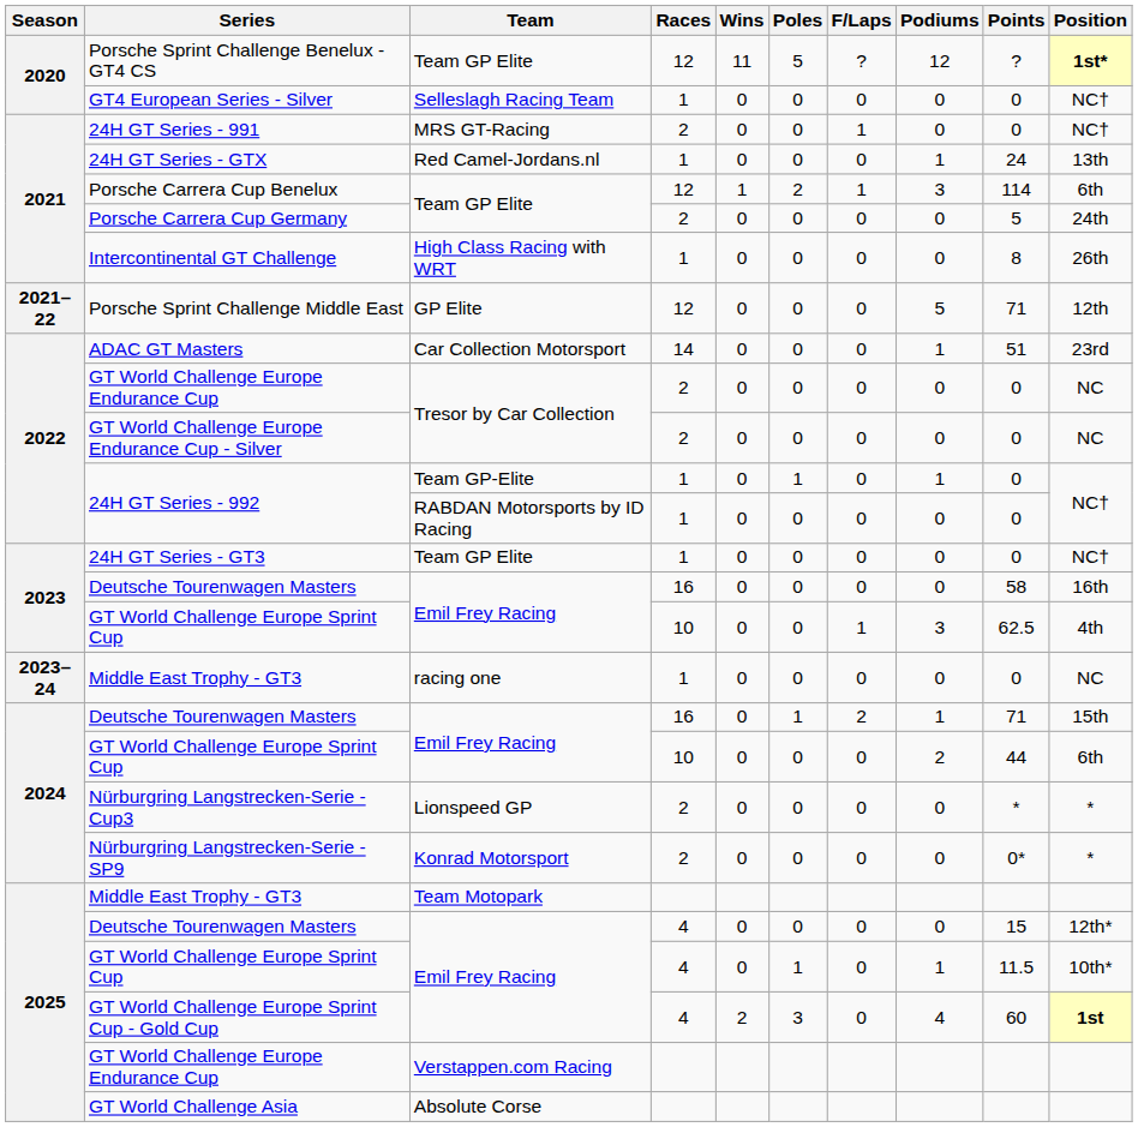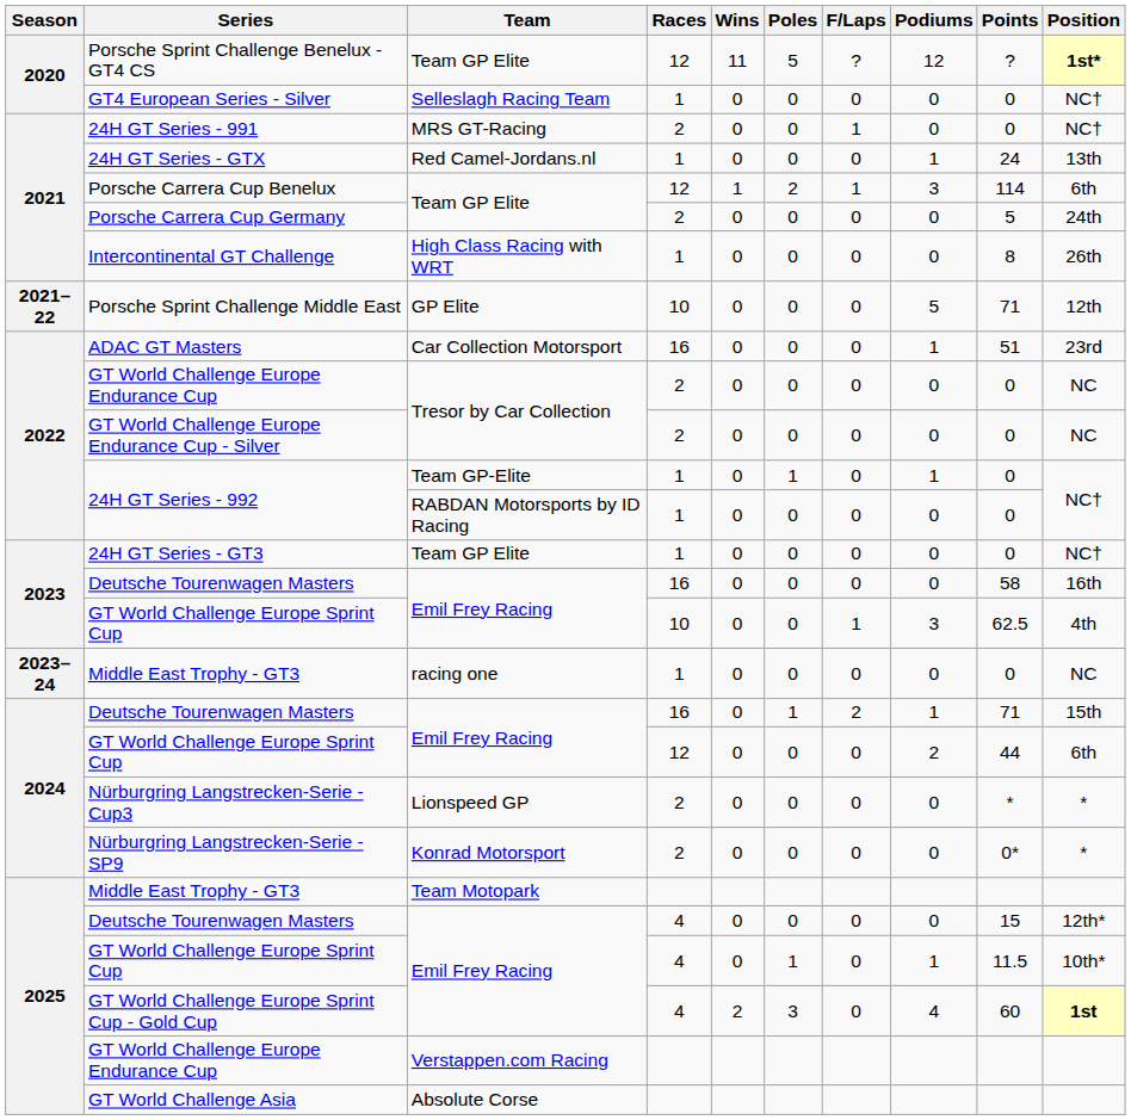 <table class="wikitable" style="font-size: 90%; text-align:center">
 <tr>
 <th>Season</th>
 <th>Series</th>
 <th>Team</th>
 <th>Races</th>
 <th>Wins</th>
 <th>Poles</th>
 <th>F/Laps</th>
 <th>Podiums</th>
 <th>Points</th>
 <th>Position</th>
 </tr>
 <tr>
 <th rowspan="2">2020</th>
 <td align="left">Porsche Sprint Challenge Benelux - GT4 CS</td>
 <td align="left">Team GP Elite</td>
 <td>12</td>
 <td>11</td>
 <td>5</td>
 <td>?</td>
 <td>12</td>
 <td>?</td>
 <td style="background:#FFFFBF;"><strong>1st*</strong></td>
 </tr>
 <tr>
 <td align="left"><a href='#'>GT4 European Series - Silver</a></td>
 <td align="left"><a href='#'>Selleslagh Racing Team</a></td>
 <td>1</td>
 <td>0</td>
 <td>0</td>
 <td>0</td>
 <td>0</td>
 <td>0</td>
 <td>NC†</td>
 </tr>
 <tr>
 <th rowspan="5">2021</th>
 <td align="left"><a href='#'>24H GT Series - 991</a></td>
 <td align="left">MRS GT-Racing</td>
 <td>2</td>
 <td>0</td>
 <td>0</td>
 <td>1</td>
 <td>0</td>
 <td>0</td>
 <td>NC†</td>
 </tr>
 <tr>
 <td align="left"><a href='#'>24H GT Series - GTX</a></td>
 <td align="left">Red Camel-Jordans.nl</td>
 <td>1</td>
 <td>0</td>
 <td>0</td>
 <td>0</td>
 <td>1</td>
 <td>24</td>
 <td>13th</td>
 </tr>
 <tr>
 <td align="left">Porsche Carrera Cup Benelux</td>
 <td rowspan="2"  align="left">Team GP Elite</td>
 <td>12</td>
 <td>1</td>
 <td>2</td>
 <td>1</td>
 <td>3</td>
 <td>114</td>
 <td>6th</td>
 </tr>
 <tr>
 <td align="left"><a href='#'>Porsche Carrera Cup Germany</a></td>
 <td>2</td>
 <td>0</td>
 <td>0</td>
 <td>0</td>
 <td>0</td>
 <td>5</td>
 <td>24th</td>
 </tr>
 <tr>
 <td align="left"><a href='#'>Intercontinental GT Challenge</a></td>
 <td align="left"><a href='#'>High Class Racing</a> with <a href='#'>WRT</a></td>
 <td>1</td>
 <td>0</td>
 <td>0</td>
 <td>0</td>
 <td>0</td>
 <td>8</td>
 <td>26th</td>
 </tr>
 <tr>
 <th>2021–22</th>
 <td align="left">Porsche Sprint Challenge Middle East</td>
 <td align="left">GP Elite</td>
-<td>12</td>
+<td>10</td>
 <td>0</td>
 <td>0</td>
 <td>0</td>
 <td>5</td>
 <td>71</td>
 <td>12th</td>
 </tr>
 <tr>
 <th rowspan="5">2022</th>
 <td align="left"><a href='#'>ADAC GT Masters</a></td>
 <td align="left">Car Collection Motorsport</td>
-<td>14</td>
+<td>16</td>
 <td>0</td>
 <td>0</td>
 <td>0</td>
 <td>1</td>
 <td>51</td>
 <td>23rd</td>
 </tr>
 <tr>
 <td align="left"><a href='#'>GT World Challenge Europe Endurance Cup</a></td>
 <td rowspan="2" align="left">Tresor by Car Collection</td>
 <td>2</td>
 <td>0</td>
 <td>0</td>
 <td>0</td>
 <td>0</td>
 <td>0</td>
 <td>NC</td>
 </tr>
 <tr>
 <td align="left"><a href='#'>GT World Challenge Europe Endurance Cup - Silver</a></td>
 <td>2</td>
 <td>0</td>
 <td>0</td>
 <td>0</td>
 <td>0</td>
 <td>0</td>
 <td>NC</td>
 </tr>
 <tr>
 <td rowspan="2" align="left"><a href='#'>24H GT Series - 992</a></td>
 <td align="left">Team GP-Elite</td>
 <td>1</td>
 <td>0</td>
 <td>1</td>
 <td>0</td>
 <td>1</td>
 <td>0</td>
 <td rowspan="2">NC†</td>
 </tr>
 <tr>
 <td align="left">RABDAN Motorsports by ID Racing</td>
 <td>1</td>
 <td>0</td>
 <td>0</td>
 <td>0</td>
 <td>0</td>
 <td>0</td>
 </tr>
 <tr>
 <th rowspan="3">2023</th>
 <td align="left"><a href='#'>24H GT Series - GT3</a></td>
 <td align="left">Team GP Elite</td>
 <td>1</td>
 <td>0</td>
 <td>0</td>
 <td>0</td>
 <td>0</td>
 <td>0</td>
 <td>NC†</td>
 </tr>
 <tr>
 <td align="left"><a href='#'>Deutsche Tourenwagen Masters</a></td>
 <td rowspan="2" align="left"><a href='#'>Emil Frey Racing</a></td>
 <td>16</td>
 <td>0</td>
 <td>0</td>
 <td>0</td>
 <td>0</td>
 <td>58</td>
 <td>16th</td>
 </tr>
 <tr>
 <td align="left"><a href='#'>GT World Challenge Europe Sprint Cup</a></td>
 <td>10</td>
 <td>0</td>
 <td>0</td>
 <td>1</td>
 <td>3</td>
 <td>62.5</td>
 <td>4th</td>
 </tr>
 <tr>
 <th>2023–24</th>
 <td align=left><a href='#'>Middle East Trophy - GT3</a></td>
 <td align=left>racing one</td>
 <td>1</td>
 <td>0</td>
 <td>0</td>
 <td>0</td>
 <td>0</td>
 <td>0</td>
 <td>NC</td>
 </tr>
 <tr>
 <th rowspan="4">2024</th>
 <td align=left><a href='#'>Deutsche Tourenwagen Masters</a></td>
 <td rowspan="2" align=left><a href='#'>Emil Frey Racing</a></td>
 <td>16</td>
 <td>0</td>
 <td>1</td>
 <td>2</td>
 <td>1</td>
 <td>71</td>
 <td>15th</td>
 </tr>
 <tr>
 <td align=left><a href='#'>GT World Challenge Europe Sprint Cup</a></td>
-<td>10</td>
+<td>12</td>
 <td>0</td>
 <td>0</td>
 <td>0</td>
 <td>2</td>
 <td>44</td>
 <td>6th</td>
 </tr>
 <tr>
 <td align=left><a href='#'>Nürburgring Langstrecken-Serie - Cup3</a></td>
 <td align=left>Lionspeed GP</td>
 <td>2</td>
 <td>0</td>
 <td>0</td>
 <td>0</td>
 <td>0</td>
 <td>*</td>
 <td>*</td>
 </tr>
 <tr>
 <td align=left><a href='#'>Nürburgring Langstrecken-Serie - SP9</a></td>
 <td align=left><a href='#'>Konrad Motorsport</a></td>
 <td>2</td>
 <td>0</td>
 <td>0</td>
 <td>0</td>
 <td>0</td>
 <td>0*</td>
 <td>*</td>
 </tr>
 <tr>
 <th rowspan=6>2025</th>
 <td align=left><a href='#'>Middle East Trophy - GT3</a></td>
 <td align=left><a href='#'>Team Motopark</a></td>
 <td></td>
 <td></td>
 <td></td>
 <td></td>
 <td></td>
 <td></td>
 <td></td>
 </tr>
 <tr>
 <td align=left><a href='#'>Deutsche Tourenwagen Masters</a></td>
 <td rowspan=3 align="left"><a href='#'>Emil Frey Racing</a></td>
 <td>4</td>
 <td>0</td>
 <td>0</td>
 <td>0</td>
 <td>0</td>
 <td>15</td>
 <td>12th*</td>
 </tr>
 <tr>
 <td align=left><a href='#'>GT World Challenge Europe Sprint Cup</a></td>
 <td>4</td>
 <td>0</td>
 <td>1</td>
 <td>0</td>
 <td>1</td>
 <td>11.5</td>
 <td>10th*</td>
 </tr>
 <tr>
 <td align=left><a href='#'>GT World Challenge Europe Sprint Cup - Gold Cup</a></td>
 <td>4</td>
 <td>2</td>
 <td>3</td>
 <td>0</td>
 <td>4</td>
 <td>60</td>
 <td style="background:#FFFFBF;"><strong>1st</strong></td>
 </tr>
 <tr>
 <td align=left><a href='#'>GT World Challenge Europe Endurance Cup</a></td>
 <td align=left><a href='#'>Verstappen.com Racing</a></td>
 <td></td>
 <td></td>
 <td></td>
 <td></td>
 <td></td>
 <td></td>
 <td></td>
 </tr>
 <tr>
 <td align=left><a href='#'>GT World Challenge Asia</a></td>
 <td align=left>Absolute Corse</td>
 <td></td>
 <td></td>
 <td></td>
 <td></td>
 <td></td>
 <td></td>
 <td></td>
 </tr>
 </table>
